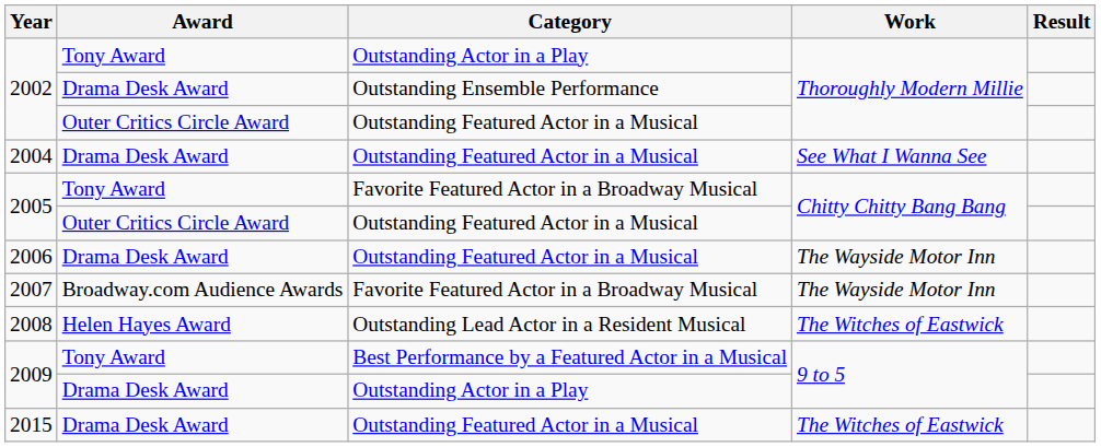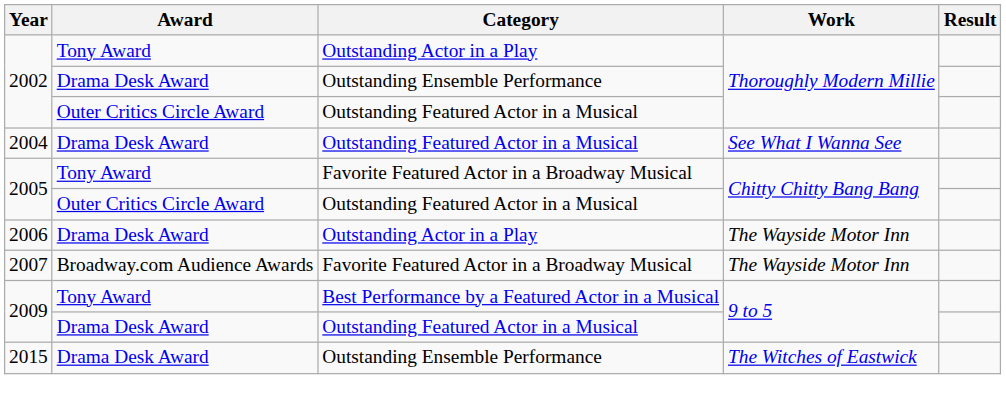 <table class="wikitable">
 <tr>
 <th>Year</th>
 <th>Award</th>
 <th>Category</th>
 <th>Work</th>
 <th>Result</th>
 </tr>
 <tr>
 <td rowspan=3>2002</td>
 <td><a href='#'>Tony Award</a></td>
 <td><a href='#'>Outstanding Actor in a Play</a></td>
 <td rowspan=3><em><a href='#'>Thoroughly Modern Millie</a></em></td>
 <td></td>
 </tr>
 <tr>
 <td><a href='#'>Drama Desk Award</a></td>
 <td>Outstanding Ensemble Performance</td>
 <td></td>
 </tr>
 <tr>
 <td><a href='#'>Outer Critics Circle Award</a></td>
 <td>Outstanding Featured Actor in a Musical</td>
 <td></td>
 </tr>
 <tr>
 <td>2004</td>
 <td><a href='#'>Drama Desk Award</a></td>
 <td><a href='#'>Outstanding Featured Actor in a Musical</a></td>
 <td><em><a href='#'>See What I Wanna See</a></em></td>
 <td></td>
 </tr>
 <tr>
 <td rowspan=2>2005</td>
 <td><a href='#'>Tony Award</a></td>
 <td>Favorite Featured Actor in a Broadway Musical</td>
 <td rowspan=2><em><a href='#'>Chitty Chitty Bang Bang</a></em></td>
 <td></td>
 </tr>
 <tr>
 <td><a href='#'>Outer Critics Circle Award</a></td>
 <td>Outstanding Featured Actor in a Musical</td>
 <td></td>
 </tr>
 <tr>
 <td>2006</td>
 <td><a href='#'>Drama Desk Award</a></td>
-<td><a href='#'>Outstanding Featured Actor in a Musical</a></td>
+<td><a href='#'>Outstanding Actor in a Play</a></td>
 <td><em>The Wayside Motor Inn</em></td>
 <td></td>
 </tr>
 <tr>
 <td>2007</td>
 <td>Broadway.com Audience Awards</td>
 <td>Favorite Featured Actor in a Broadway Musical</td>
 <td><em>The Wayside Motor Inn</em></td>
 <td></td>
 </tr>
 <tr>
-<td>2008</td>
-<td><a href='#'>Helen Hayes Award</a></td>
-<td>Outstanding Lead Actor in a Resident Musical</td>
-<td><em><a href='#'>The Witches of Eastwick</a></em></td>
-<td></td>
-</tr>
-<tr>
 <td rowspan=2>2009</td>
 <td><a href='#'>Tony Award</a></td>
 <td><a href='#'>Best Performance by a Featured Actor in a Musical</a></td>
 <td rowspan=2><em><a href='#'>9 to 5</a></em></td>
 <td></td>
 </tr>
 <tr>
 <td><a href='#'>Drama Desk Award</a></td>
-<td><a href='#'>Outstanding Actor in a Play</a></td>
+<td><a href='#'>Outstanding Featured Actor in a Musical</a></td>
 <td></td>
 </tr>
 <tr>
 <td>2015</td>
 <td><a href='#'>Drama Desk Award</a></td>
-<td><a href='#'>Outstanding Featured Actor in a Musical</a></td>
+<td>Outstanding Ensemble Performance</td>
 <td><em><a href='#'>The Witches of Eastwick</a></em></td>
 <td></td>
 </tr>
 </table>
